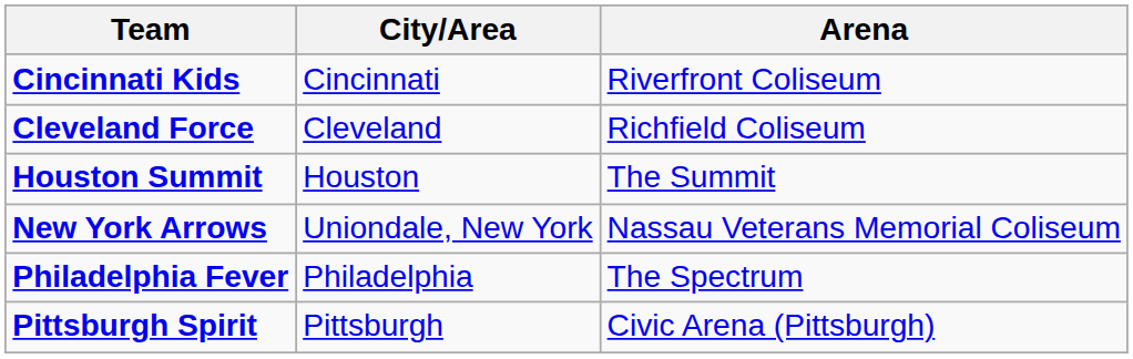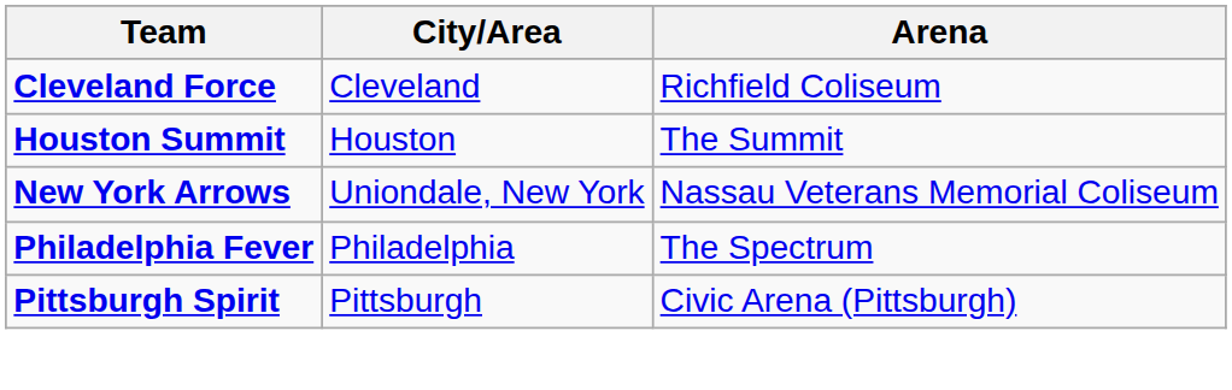 <table class="wikitable">
 <tr>
 <th>Team</th>
 <th>City/Area</th>
 <th>Arena</th>
-</tr>
-<tr>
-<td><strong><a href='#'>Cincinnati Kids</a></strong></td>
-<td><a href='#'>Cincinnati</a></td>
-<td><a href='#'>Riverfront Coliseum</a></td>
 </tr>
 <tr>
 <td><strong><a href='#'>Cleveland Force</a></strong></td>
 <td><a href='#'>Cleveland</a></td>
 <td><a href='#'>Richfield Coliseum</a></td>
 </tr>
 <tr>
 <td><strong><a href='#'>Houston Summit</a></strong></td>
 <td><a href='#'>Houston</a></td>
 <td><a href='#'>The Summit</a></td>
 </tr>
 <tr>
 <td><strong><a href='#'>New York Arrows</a></strong></td>
 <td><a href='#'>Uniondale, New York</a></td>
 <td><a href='#'>Nassau Veterans Memorial Coliseum</a></td>
 </tr>
 <tr>
 <td><strong><a href='#'>Philadelphia Fever</a></strong></td>
 <td><a href='#'>Philadelphia</a></td>
 <td><a href='#'>The Spectrum</a></td>
 </tr>
 <tr>
 <td><strong><a href='#'>Pittsburgh Spirit</a></strong></td>
 <td><a href='#'>Pittsburgh</a></td>
 <td><a href='#'>Civic Arena (Pittsburgh)</a></td>
 </tr>
 </table>
